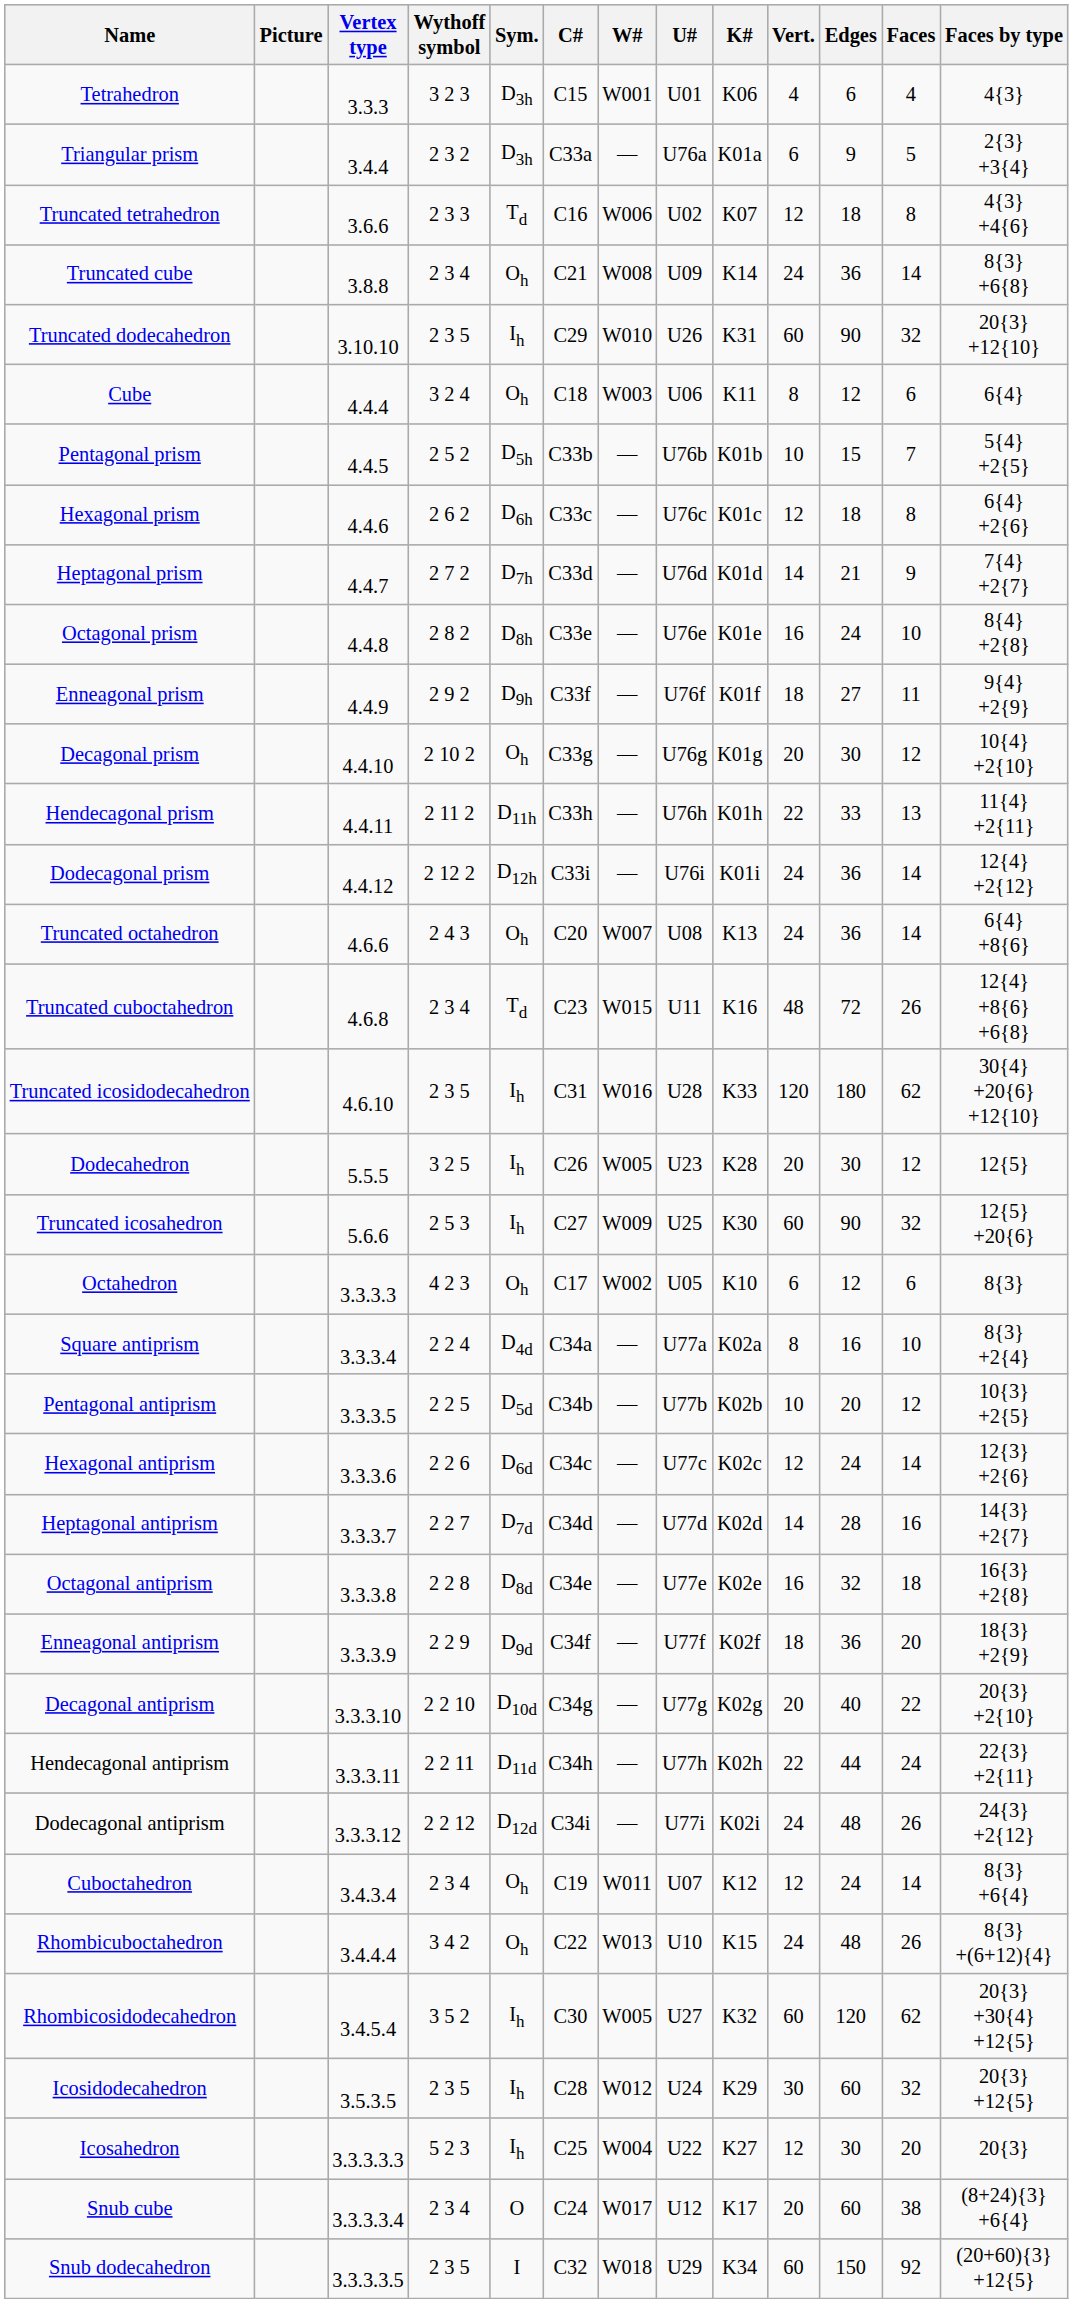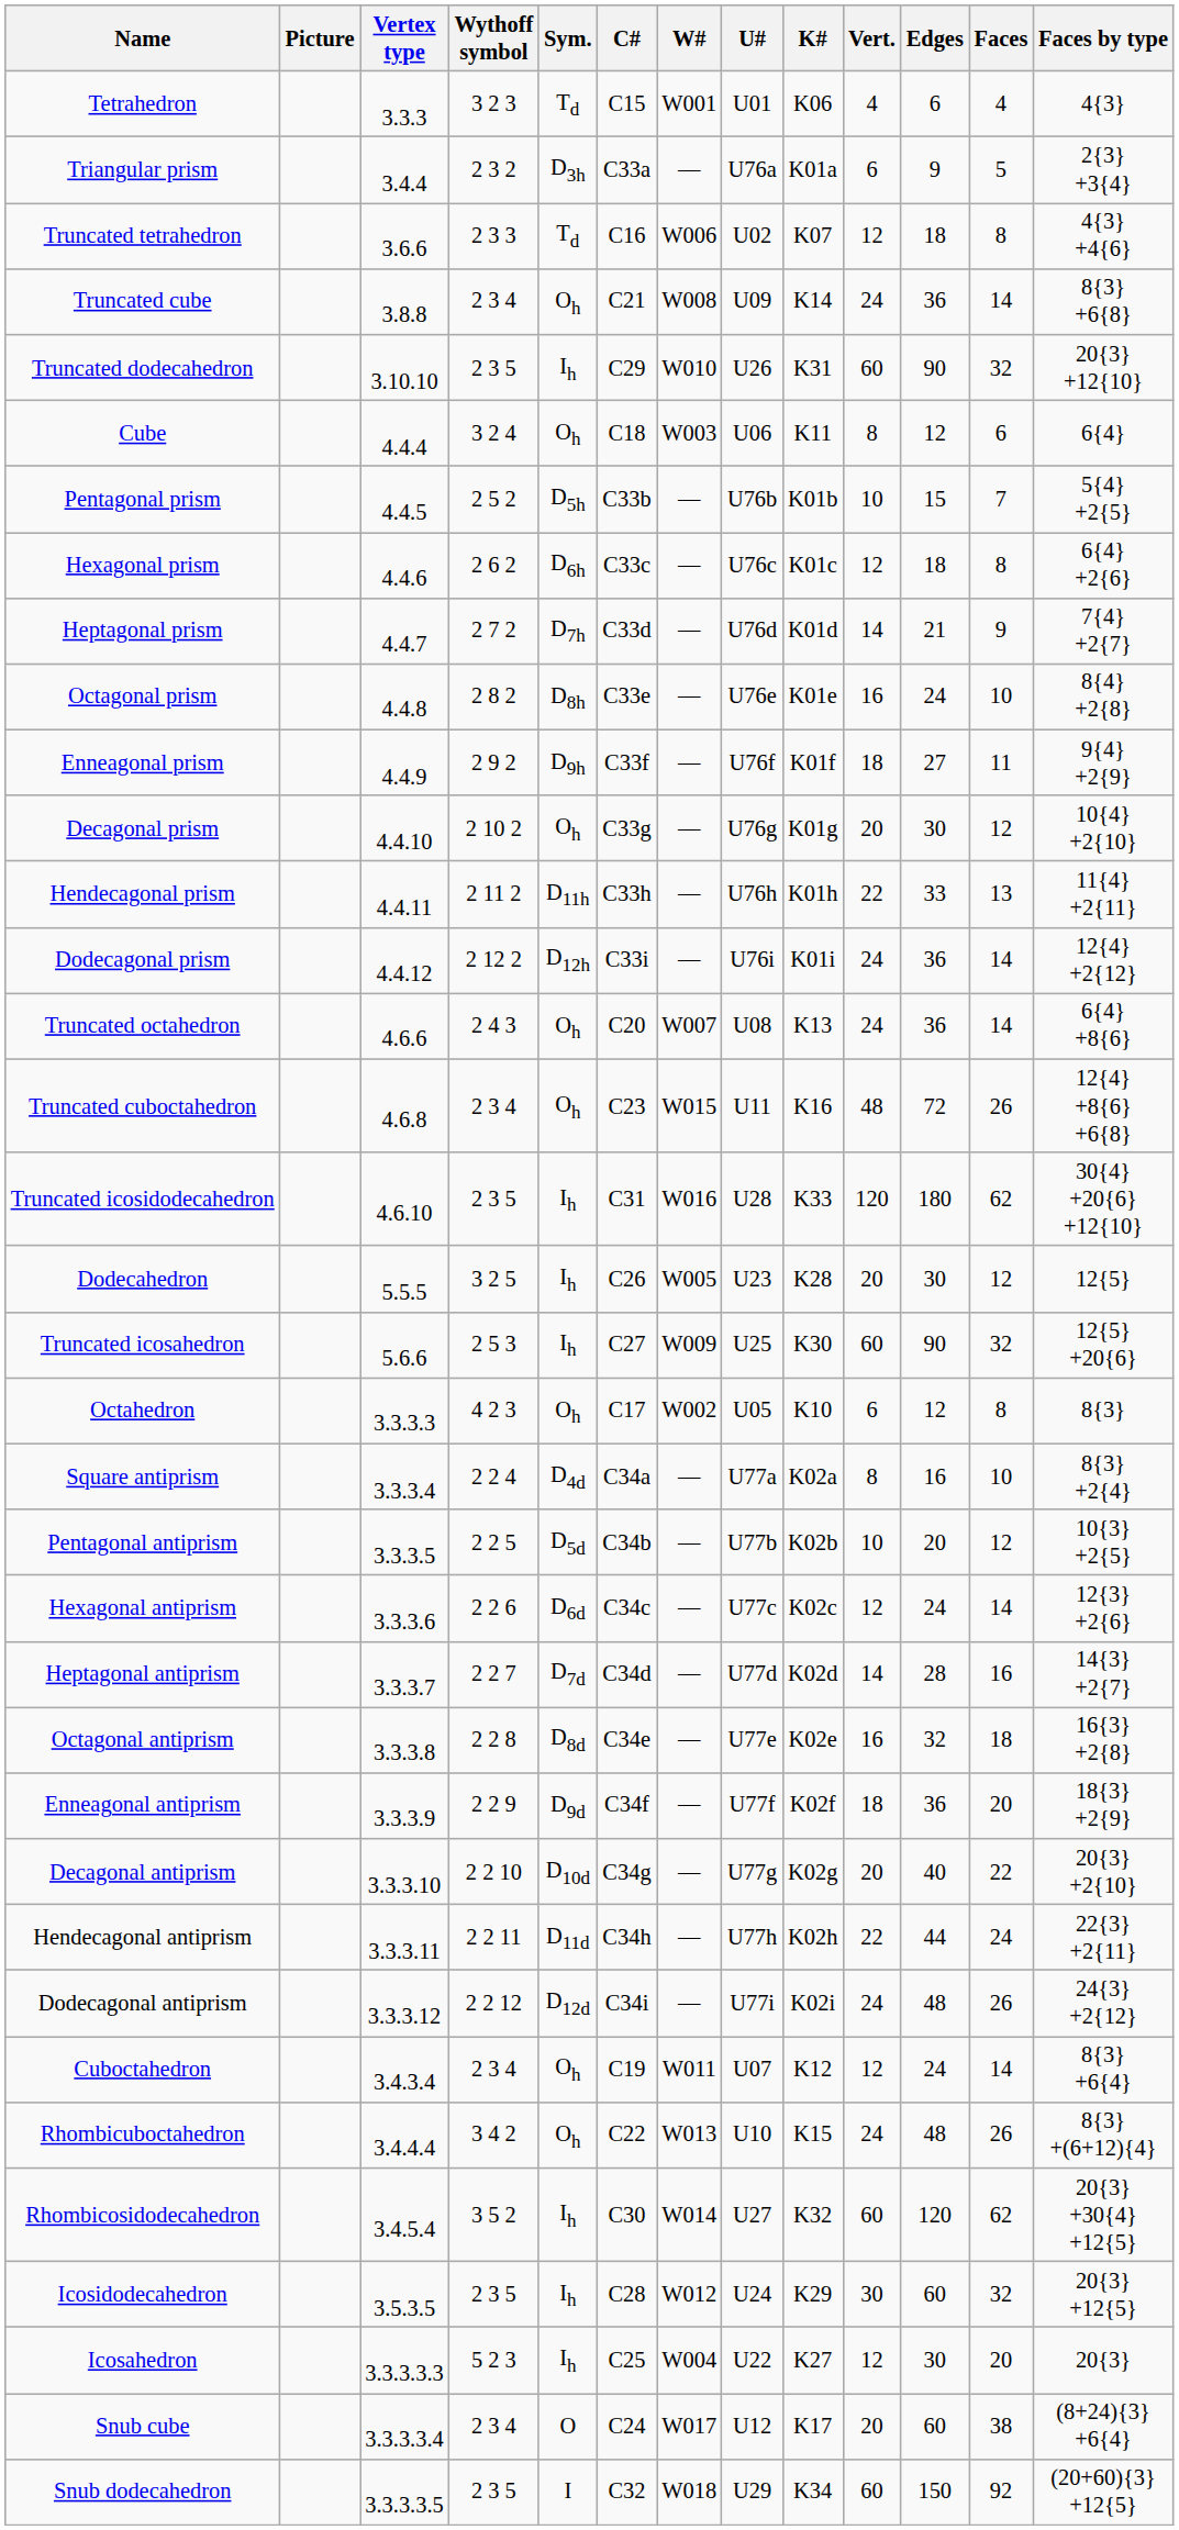 <table class="wikitable sortable" style="text-align:center;font-size:small;">
 <tr>
 <th>Name</th>
 <th>Picture</th>
 <th><a href='#'>Vertex<br>type</a></th>
 <th>Wythoff<br>symbol</th>
 <th>Sym.</th>
 <th>C#</th>
 <th>W#</th>
 <th>U#</th>
 <th>K#</th>
 <th>Vert.</th>
 <th>Edges</th>
 <th>Faces</th>
 <th>Faces by type</th>
 </tr>
 <tr>
 <td><a href='#'>Tetrahedron</a></td>
 <td></td>
 <td><br>3.3.3</td>
 <td>3  2 3</td>
-<td>D<sub>3h</sub></td>
+<td>T<sub>d</sub></td>
 <td>C15</td>
 <td>W001</td>
 <td>U01</td>
 <td>K06</td>
 <td>4</td>
 <td>6</td>
 <td>4</td>
 <td>4{3}</td>
 </tr>
 <tr>
 <td><a href='#'>Triangular prism</a></td>
 <td></td>
 <td><br>3.4.4</td>
 <td>2 3  2</td>
 <td>D<sub>3h</sub></td>
 <td>C33a</td>
 <td>—</td>
 <td>U76a</td>
 <td>K01a</td>
 <td>6</td>
 <td>9</td>
 <td>5</td>
 <td>2{3}<br>+3{4}</td>
 </tr>
 <tr>
 <td><a href='#'>Truncated tetrahedron</a></td>
 <td></td>
 <td><br>3.6.6</td>
 <td>2 3  3</td>
 <td>T<sub>d</sub></td>
 <td>C16</td>
 <td>W006</td>
 <td>U02</td>
 <td>K07</td>
 <td>12</td>
 <td>18</td>
 <td>8</td>
 <td>4{3}<br>+4{6}</td>
 </tr>
 <tr>
 <td><a href='#'>Truncated cube</a></td>
 <td></td>
 <td><br>3.8.8</td>
 <td>2 3  4</td>
 <td>O<sub>h</sub></td>
 <td>C21</td>
 <td>W008</td>
 <td>U09</td>
 <td>K14</td>
 <td>24</td>
 <td>36</td>
 <td>14</td>
 <td>8{3}<br>+6{8}</td>
 </tr>
 <tr>
 <td><a href='#'>Truncated dodecahedron</a></td>
 <td></td>
 <td><br>3.10.10</td>
 <td>2 3  5</td>
 <td>I<sub>h</sub></td>
 <td>C29</td>
 <td>W010</td>
 <td>U26</td>
 <td>K31</td>
 <td>60</td>
 <td>90</td>
 <td>32</td>
 <td>20{3}<br>+12{10}</td>
 </tr>
 <tr>
 <td><a href='#'>Cube</a></td>
 <td></td>
 <td><br>4.4.4</td>
 <td>3  2 4</td>
 <td>O<sub>h</sub></td>
 <td>C18</td>
 <td>W003</td>
 <td>U06</td>
 <td>K11</td>
 <td>8</td>
 <td>12</td>
 <td>6</td>
 <td>6{4}</td>
 </tr>
 <tr>
 <td><a href='#'>Pentagonal prism</a></td>
 <td></td>
 <td><br>4.4.5</td>
 <td>2 5  2</td>
 <td>D<sub>5h</sub></td>
 <td>C33b</td>
 <td>—</td>
 <td>U76b</td>
 <td>K01b</td>
 <td>10</td>
 <td>15</td>
 <td>7</td>
 <td>5{4}<br>+2{5}</td>
 </tr>
 <tr>
 <td><a href='#'>Hexagonal prism</a></td>
 <td></td>
 <td><br>4.4.6</td>
 <td>2 6  2</td>
 <td>D<sub>6h</sub></td>
 <td>C33c</td>
 <td>—</td>
 <td>U76c</td>
 <td>K01c</td>
 <td>12</td>
 <td>18</td>
 <td>8</td>
 <td>6{4}<br>+2{6}</td>
 </tr>
 <tr>
 <td><a href='#'>Heptagonal prism</a></td>
 <td></td>
 <td><br>4.4.7</td>
 <td>2 7  2</td>
 <td>D<sub>7h</sub></td>
 <td>C33d</td>
 <td>—</td>
 <td>U76d</td>
 <td>K01d</td>
 <td>14</td>
 <td>21</td>
 <td>9</td>
 <td>7{4}<br>+2{7}</td>
 </tr>
 <tr>
 <td><a href='#'>Octagonal prism</a></td>
 <td></td>
 <td><br>4.4.8</td>
 <td>2 8  2</td>
 <td>D<sub>8h</sub></td>
 <td>C33e</td>
 <td>—</td>
 <td>U76e</td>
 <td>K01e</td>
 <td>16</td>
 <td>24</td>
 <td>10</td>
 <td>8{4}<br>+2{8}</td>
 </tr>
 <tr>
 <td><a href='#'>Enneagonal prism</a></td>
 <td></td>
 <td><br>4.4.9</td>
 <td>2 9  2</td>
 <td>D<sub>9h</sub></td>
 <td>C33f</td>
 <td>—</td>
 <td>U76f</td>
 <td>K01f</td>
 <td>18</td>
 <td>27</td>
 <td>11</td>
 <td>9{4}<br>+2{9}</td>
 </tr>
 <tr>
 <td><a href='#'>Decagonal prism</a></td>
 <td></td>
 <td><br>4.4.10</td>
 <td>2 10  2</td>
 <td>O<sub>h</sub></td>
 <td>C33g</td>
 <td>—</td>
 <td>U76g</td>
 <td>K01g</td>
 <td>20</td>
 <td>30</td>
 <td>12</td>
 <td>10{4}<br>+2{10}</td>
 </tr>
 <tr>
 <td><a href='#'>Hendecagonal prism</a></td>
 <td></td>
 <td><br>4.4.11</td>
 <td>2 11  2</td>
 <td>D<sub>11h</sub></td>
 <td>C33h</td>
 <td>—</td>
 <td>U76h</td>
 <td>K01h</td>
 <td>22</td>
 <td>33</td>
 <td>13</td>
 <td>11{4}<br>+2{11}</td>
 </tr>
 <tr>
 <td><a href='#'>Dodecagonal prism</a></td>
 <td></td>
 <td><br>4.4.12</td>
 <td>2 12  2</td>
 <td>D<sub>12h</sub></td>
 <td>C33i</td>
 <td>—</td>
 <td>U76i</td>
 <td>K01i</td>
 <td>24</td>
 <td>36</td>
 <td>14</td>
 <td>12{4}<br>+2{12}</td>
 </tr>
 <tr>
 <td><a href='#'>Truncated octahedron</a></td>
 <td></td>
 <td><br>4.6.6</td>
 <td>2 4  3</td>
 <td>O<sub>h</sub></td>
 <td>C20</td>
 <td>W007</td>
 <td>U08</td>
 <td>K13</td>
 <td>24</td>
 <td>36</td>
 <td>14</td>
 <td>6{4}<br>+8{6}</td>
 </tr>
 <tr>
 <td><a href='#'>Truncated cuboctahedron</a></td>
 <td></td>
 <td><br>4.6.8</td>
 <td>2 3 4 </td>
-<td>T<sub>d</sub></td>
+<td>O<sub>h</sub></td>
 <td>C23</td>
 <td>W015</td>
 <td>U11</td>
 <td>K16</td>
 <td>48</td>
 <td>72</td>
 <td>26</td>
 <td>12{4}<br>+8{6}<br>+6{8}</td>
 </tr>
 <tr>
 <td><a href='#'>Truncated icosidodecahedron</a></td>
 <td></td>
 <td><br>4.6.10</td>
 <td>2 3 5 </td>
 <td>I<sub>h</sub></td>
 <td>C31</td>
 <td>W016</td>
 <td>U28</td>
 <td>K33</td>
 <td>120</td>
 <td>180</td>
 <td>62</td>
 <td>30{4}<br>+20{6}<br>+12{10}</td>
 </tr>
 <tr>
 <td><a href='#'>Dodecahedron</a></td>
 <td></td>
 <td><br>5.5.5</td>
 <td>3  2 5</td>
 <td>I<sub>h</sub></td>
 <td>C26</td>
 <td>W005</td>
 <td>U23</td>
 <td>K28</td>
 <td>20</td>
 <td>30</td>
 <td>12</td>
 <td>12{5}</td>
 </tr>
 <tr>
 <td><a href='#'>Truncated icosahedron</a></td>
 <td></td>
 <td><br>5.6.6</td>
 <td>2 5  3</td>
 <td>I<sub>h</sub></td>
 <td>C27</td>
 <td>W009</td>
 <td>U25</td>
 <td>K30</td>
 <td>60</td>
 <td>90</td>
 <td>32</td>
 <td>12{5}<br>+20{6}</td>
 </tr>
 <tr>
 <td><a href='#'>Octahedron</a></td>
 <td></td>
 <td><br>3.3.3.3</td>
 <td>4  2 3</td>
 <td>O<sub>h</sub></td>
 <td>C17</td>
 <td>W002</td>
 <td>U05</td>
 <td>K10</td>
 <td>6</td>
 <td>12</td>
-<td>6</td>
+<td>8</td>
 <td>8{3}</td>
 </tr>
 <tr>
 <td><a href='#'>Square antiprism</a></td>
 <td></td>
 <td><br>3.3.3.4</td>
 <td> 2 2 4</td>
 <td>D<sub>4d</sub></td>
 <td>C34a</td>
 <td>—</td>
 <td>U77a</td>
 <td>K02a</td>
 <td>8</td>
 <td>16</td>
 <td>10</td>
 <td>8{3}<br>+2{4}</td>
 </tr>
 <tr>
 <td><a href='#'>Pentagonal antiprism</a></td>
 <td></td>
 <td><br>3.3.3.5</td>
 <td> 2 2 5</td>
 <td>D<sub>5d</sub></td>
 <td>C34b</td>
 <td>—</td>
 <td>U77b</td>
 <td>K02b</td>
 <td>10</td>
 <td>20</td>
 <td>12</td>
 <td>10{3}<br>+2{5}</td>
 </tr>
 <tr>
 <td><a href='#'>Hexagonal antiprism</a></td>
 <td></td>
 <td><br>3.3.3.6</td>
 <td> 2 2 6</td>
 <td>D<sub>6d</sub></td>
 <td>C34c</td>
 <td>—</td>
 <td>U77c</td>
 <td>K02c</td>
 <td>12</td>
 <td>24</td>
 <td>14</td>
 <td>12{3}<br>+2{6}</td>
 </tr>
 <tr>
 <td><a href='#'>Heptagonal antiprism</a></td>
 <td></td>
 <td><br>3.3.3.7</td>
 <td> 2 2 7</td>
 <td>D<sub>7d</sub></td>
 <td>C34d</td>
 <td>—</td>
 <td>U77d</td>
 <td>K02d</td>
 <td>14</td>
 <td>28</td>
 <td>16</td>
 <td>14{3}<br>+2{7}</td>
 </tr>
 <tr>
 <td><a href='#'>Octagonal antiprism</a></td>
 <td></td>
 <td><br>3.3.3.8</td>
 <td> 2 2 8</td>
 <td>D<sub>8d</sub></td>
 <td>C34e</td>
 <td>—</td>
 <td>U77e</td>
 <td>K02e</td>
 <td>16</td>
 <td>32</td>
 <td>18</td>
 <td>16{3}<br>+2{8}</td>
 </tr>
 <tr>
 <td><a href='#'>Enneagonal antiprism</a></td>
 <td></td>
 <td><br>3.3.3.9</td>
 <td> 2 2 9</td>
 <td>D<sub>9d</sub></td>
 <td>C34f</td>
 <td>—</td>
 <td>U77f</td>
 <td>K02f</td>
 <td>18</td>
 <td>36</td>
 <td>20</td>
 <td>18{3}<br>+2{9}</td>
 </tr>
 <tr>
 <td><a href='#'>Decagonal antiprism</a></td>
 <td></td>
 <td><br>3.3.3.10</td>
 <td> 2 2 10</td>
 <td>D<sub>10d</sub></td>
 <td>C34g</td>
 <td>—</td>
 <td>U77g</td>
 <td>K02g</td>
 <td>20</td>
 <td>40</td>
 <td>22</td>
 <td>20{3}<br>+2{10}</td>
 </tr>
 <tr>
 <td>Hendecagonal antiprism</td>
 <td></td>
 <td><br>3.3.3.11</td>
 <td> 2 2 11</td>
 <td>D<sub>11d</sub></td>
 <td>C34h</td>
 <td>—</td>
 <td>U77h</td>
 <td>K02h</td>
 <td>22</td>
 <td>44</td>
 <td>24</td>
 <td>22{3}<br>+2{11}</td>
 </tr>
 <tr>
 <td>Dodecagonal antiprism</td>
 <td></td>
 <td><br>3.3.3.12</td>
 <td> 2 2 12</td>
 <td>D<sub>12d</sub></td>
 <td>C34i</td>
 <td>—</td>
 <td>U77i</td>
 <td>K02i</td>
 <td>24</td>
 <td>48</td>
 <td>26</td>
 <td>24{3}<br>+2{12}</td>
 </tr>
 <tr>
 <td><a href='#'>Cuboctahedron</a></td>
 <td></td>
 <td><br>3.4.3.4</td>
 <td>2  3 4</td>
 <td>O<sub>h</sub></td>
 <td>C19</td>
 <td>W011</td>
 <td>U07</td>
 <td>K12</td>
 <td>12</td>
 <td>24</td>
 <td>14</td>
 <td>8{3}<br>+6{4}</td>
 </tr>
 <tr>
 <td><a href='#'>Rhombicuboctahedron</a></td>
 <td></td>
 <td><br>3.4.4.4</td>
 <td>3 4  2</td>
 <td>O<sub>h</sub></td>
 <td>C22</td>
 <td>W013</td>
 <td>U10</td>
 <td>K15</td>
 <td>24</td>
 <td>48</td>
 <td>26</td>
 <td>8{3}<br>+(6+12){4}</td>
 </tr>
 <tr>
 <td><a href='#'>Rhombicosidodecahedron</a></td>
 <td></td>
 <td><br>3.4.5.4</td>
 <td>3 5  2</td>
 <td>I<sub>h</sub></td>
 <td>C30</td>
-<td>W005</td>
+<td>W014</td>
 <td>U27</td>
 <td>K32</td>
 <td>60</td>
 <td>120</td>
 <td>62</td>
 <td>20{3}<br>+30{4}<br>+12{5}</td>
 </tr>
 <tr>
 <td><a href='#'>Icosidodecahedron</a></td>
 <td></td>
 <td><br>3.5.3.5</td>
 <td>2  3 5</td>
 <td>I<sub>h</sub></td>
 <td>C28</td>
 <td>W012</td>
 <td>U24</td>
 <td>K29</td>
 <td>30</td>
 <td>60</td>
 <td>32</td>
 <td>20{3}<br>+12{5}</td>
 </tr>
 <tr>
 <td><a href='#'>Icosahedron</a></td>
 <td></td>
 <td><br>3.3.3.3.3</td>
 <td>5  2 3</td>
 <td>I<sub>h</sub></td>
 <td>C25</td>
 <td>W004</td>
 <td>U22</td>
 <td>K27</td>
 <td>12</td>
 <td>30</td>
 <td>20</td>
 <td>20{3}</td>
 </tr>
 <tr>
 <td><a href='#'>Snub cube</a></td>
 <td></td>
 <td><br>3.3.3.3.4</td>
 <td> 2 3 4</td>
 <td>O</td>
 <td>C24</td>
 <td>W017</td>
 <td>U12</td>
 <td>K17</td>
 <td>20</td>
 <td>60</td>
 <td>38</td>
 <td>(8+24){3}<br>+6{4}</td>
 </tr>
 <tr>
 <td><a href='#'>Snub dodecahedron</a></td>
 <td></td>
 <td><br>3.3.3.3.5</td>
 <td> 2 3 5</td>
 <td>I</td>
 <td>C32</td>
 <td>W018</td>
 <td>U29</td>
 <td>K34</td>
 <td>60</td>
 <td>150</td>
 <td>92</td>
 <td>(20+60){3}<br>+12{5}</td>
 </tr>
 </table>
